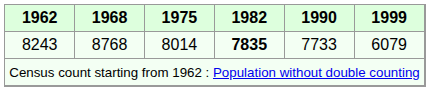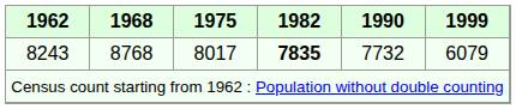 <table align="center" rules="all" cellspacing="0" cellpadding="4" style="border: 1px solid #999; border-right: 2px solid #999; border-bottom:2px solid #999; background: #f3fff3">
 <tr style="background: #ddffdd">
 <th>1962</th>
 <th>1968</th>
 <th>1975</th>
 <th>1982</th>
 <th>1990</th>
 <th>1999</th>
 </tr>
 <tr>
 <td align="center">8243</td>
 <td align="center">8768</td>
-<td align="center">8014</td>
+<td align="center">8017</td>
 <td align="center"><strong>7835</strong></td>
-<td align="center">7733</td>
+<td align="center">7732</td>
 <td align="center">6079</td>
 </tr>
 <tr>
 <td colspan=6 align=center><small>Census count starting from 1962 : <a href='#'>Population without double counting</a></small></td>
 </tr>
 </table>
